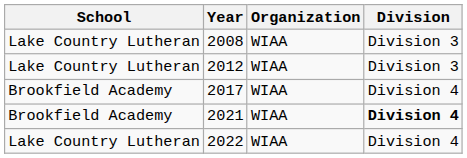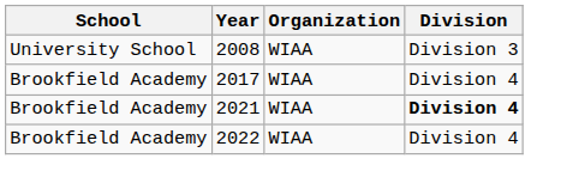 <table class="wikitable">
 <tr>
 <th>School</th>
 <th>Year</th>
 <th>Organization</th>
 <th>Division</th>
 </tr>
 <tr>
-<td>Lake Country Lutheran</td>
+<td>University School</td>
 <td>2008</td>
-<td>WIAA</td>
-<td>Division 3</td>
-</tr>
-<tr>
-<td>Lake Country Lutheran</td>
-<td>2012</td>
 <td>WIAA</td>
 <td>Division 3</td>
 </tr>
 <tr>
 <td>Brookfield Academy</td>
 <td>2017</td>
 <td>WIAA</td>
 <td>Division 4</td>
 </tr>
 <tr>
 <td>Brookfield Academy</td>
 <td>2021</td>
 <td>WIAA</td>
 <td><strong>Division 4</strong></td>
 </tr>
 <tr>
-<td>Lake Country Lutheran</td>
+<td>Brookfield Academy</td>
 <td>2022</td>
 <td>WIAA</td>
 <td>Division 4</td>
 </tr>
 </table>
